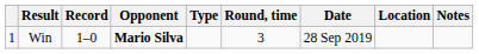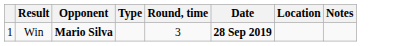 <table class="wikitable" style="text-align:center">
 <tr>
 <th></th>
 <th>Result</th>
-<th>Record</th>
 <th>Opponent</th>
 <th>Type</th>
 <th>Round, time</th>
 <th>Date</th>
 <th>Location</th>
 <th>Notes</th>
 </tr>
 <tr>
 <td>1</td>
 <td>Win</td>
-<td>1–0</td>
 <td style="text-align:left;"><strong>Mario Silva</strong></td>
 <td></td>
 <td>3</td>
-<td>28 Sep 2019</td>
+<td><strong>28 Sep 2019</strong></td>
 <td style="text-align:left;"></td>
 <td style="text-align:left;"></td>
 </tr>
 </table>
